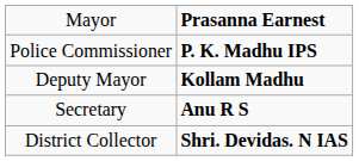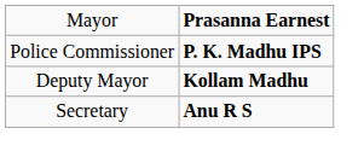 <table class="wikitable">
 <tr>
 <td align="center">Mayor</td>
 <td><strong>Prasanna Earnest</strong></td>
 </tr>
 <tr>
 <td align="center">Police Commissioner</td>
 <td><strong>P. K. Madhu IPS</strong></td>
 </tr>
 <tr>
 <td align="center">Deputy Mayor</td>
 <td><strong>Kollam Madhu</strong></td>
 </tr>
 <tr>
 <td align="center">Secretary</td>
 <td><strong>Anu R S</strong></td>
 </tr>
-<tr>
-<td align="center">District Collector</td>
-<td><strong>Shri. Devidas. N IAS</strong></td>
-</tr>
 </table>
